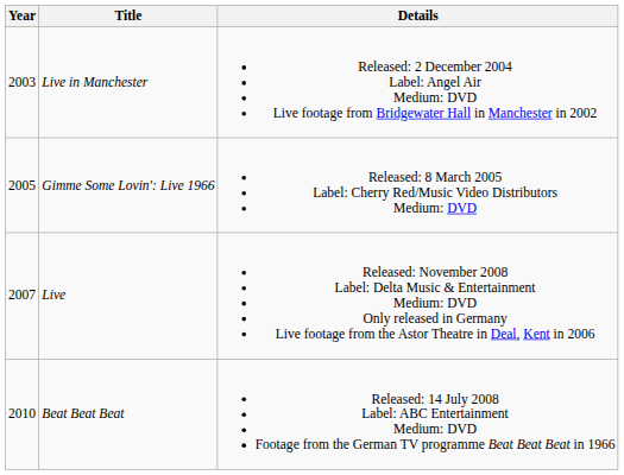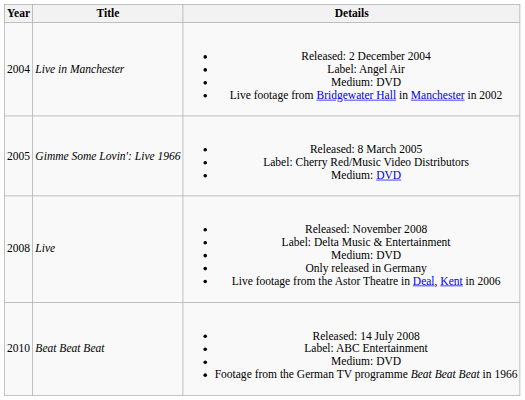 <table class="wikitable" style="text-align:center">
 <tr>
 <th>Year</th>
 <th>Title</th>
 <th>Details</th>
 </tr>
 <tr>
-<td>2003</td>
+<td>2004</td>
 <td align="left"><em>Live in Manchester</em></td>
 <td><br><ul><li>Released: 2 December 2004</li><li>Label: Angel Air</li><li>Medium: DVD</li><li>Live footage from <a href='#'>Bridgewater Hall</a> in <a href='#'>Manchester</a> in 2002</li></ul></td>
 </tr>
 <tr>
 <td>2005</td>
 <td align="left"><em>Gimme Some Lovin': Live 1966</em></td>
 <td><br><ul><li>Released: 8 March 2005</li><li>Label: Cherry Red/Music Video Distributors</li><li>Medium: <a href='#'>DVD</a></li></ul></td>
 </tr>
 <tr>
-<td>2007</td>
+<td>2008</td>
 <td align="left"><em>Live</em></td>
 <td><br><ul><li>Released: November 2008</li><li>Label: Delta Music & Entertainment</li><li>Medium: DVD</li><li>Only released in Germany</li><li>Live footage from the Astor Theatre in <a href='#'>Deal</a>, <a href='#'>Kent</a> in 2006</li></ul></td>
 </tr>
 <tr>
 <td>2010</td>
 <td align="left"><em>Beat Beat Beat</em></td>
 <td><br><ul><li>Released: 14 July 2008</li><li>Label: ABC Entertainment</li><li>Medium: DVD</li><li>Footage from the German TV programme <em>Beat Beat Beat</em> in 1966</li></ul></td>
 </tr>
 </table>
